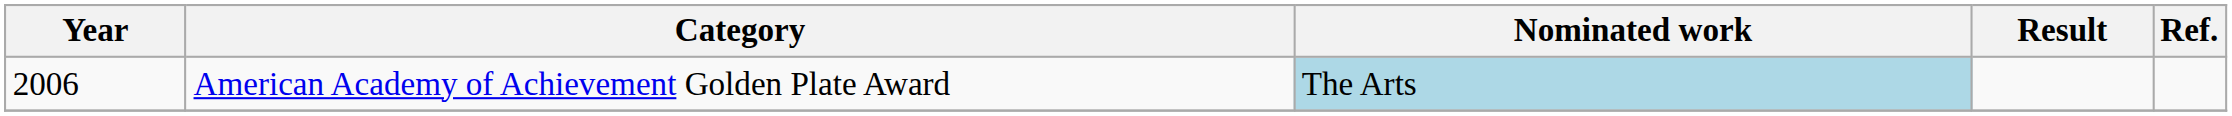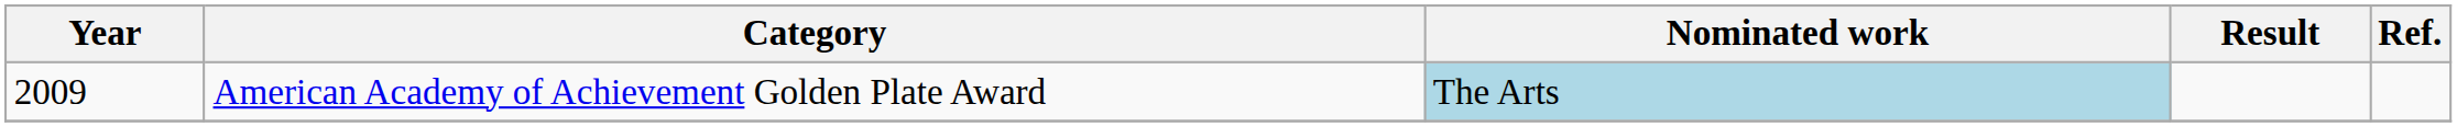 <table class=wikitable>
 <tr>
 <th scope="col" style="width:5em;">Year</th>
 <th scope="col" style="width:33em;">Category</th>
 <th scope="col" style="width:20em;">Nominated work</th>
 <th scope="col" style="width:5em;">Result</th>
 <th>Ref.</th>
 </tr>
 <tr>
-<td>2006</td>
+<td>2009</td>
 <td><a href='#'>American Academy of Achievement</a> Golden Plate Award</td>
 <td style="background: lightblue;">The Arts</td>
 <td></td>
 <td></td>
 </tr>
 <tr>
 </tr>
 </table>
